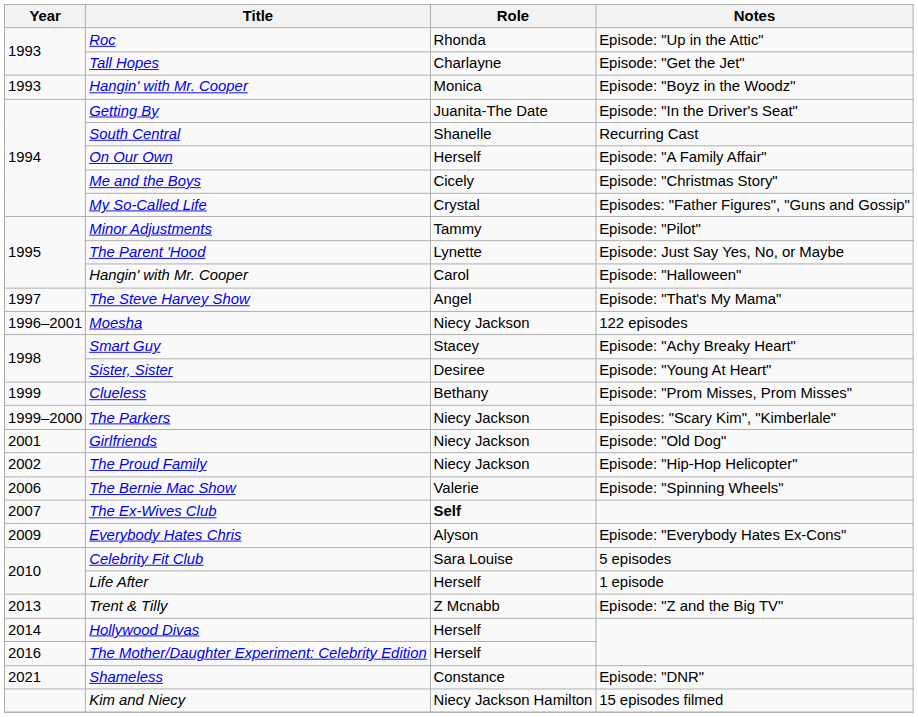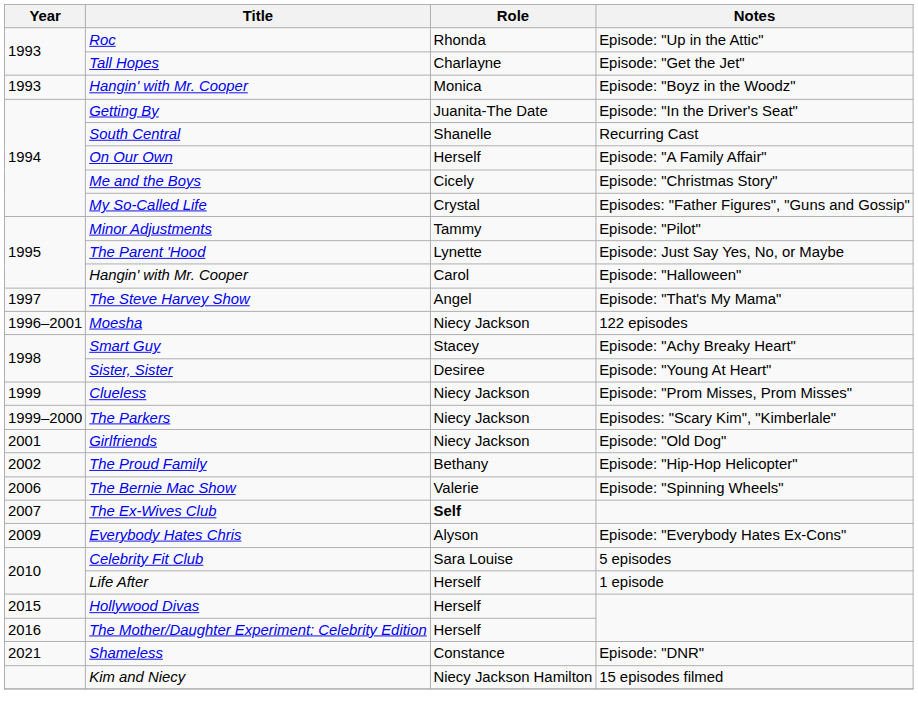 <table class="wikitable">
 <tr>
 <th>Year</th>
 <th>Title</th>
 <th>Role</th>
 <th>Notes</th>
 </tr>
 <tr>
 <td rowspan="2">1993</td>
 <td><em><a href='#'>Roc</a></em></td>
 <td>Rhonda</td>
 <td>Episode: "Up in the Attic"</td>
 </tr>
 <tr>
 <td><em><a href='#'>Tall Hopes</a></em></td>
 <td>Charlayne</td>
 <td>Episode: "Get the Jet"</td>
 </tr>
 <tr>
 <td>1993</td>
 <td><em><a href='#'>Hangin' with Mr. Cooper</a></em></td>
 <td>Monica</td>
 <td>Episode: "Boyz in the Woodz"</td>
 </tr>
 <tr>
 <td rowspan=5>1994</td>
 <td><em><a href='#'>Getting By</a></em></td>
 <td>Juanita-The Date</td>
 <td>Episode: "In the Driver's Seat"</td>
 </tr>
 <tr>
 <td><em><a href='#'>South Central</a></em></td>
 <td>Shanelle</td>
 <td>Recurring Cast</td>
 </tr>
 <tr>
 <td><em><a href='#'>On Our Own</a></em></td>
 <td>Herself</td>
 <td>Episode: "A Family Affair"</td>
 </tr>
 <tr>
 <td><em><a href='#'>Me and the Boys</a></em></td>
 <td>Cicely</td>
 <td>Episode: "Christmas Story"</td>
 </tr>
 <tr>
 <td><em><a href='#'>My So-Called Life</a></em></td>
 <td>Crystal</td>
 <td>Episodes: "Father Figures", "Guns and Gossip"</td>
 </tr>
 <tr>
 <td rowspan=3>1995</td>
 <td><em><a href='#'>Minor Adjustments</a></em></td>
 <td>Tammy</td>
 <td>Episode: "Pilot"</td>
 </tr>
 <tr>
 <td><em><a href='#'>The Parent 'Hood</a></em></td>
 <td>Lynette</td>
 <td>Episode: Just Say Yes, No, or Maybe</td>
 </tr>
 <tr>
 <td><em>Hangin' with Mr. Cooper</em></td>
 <td>Carol</td>
 <td>Episode: "Halloween"</td>
 </tr>
 <tr>
 <td>1997</td>
 <td><em><a href='#'>The Steve Harvey Show</a></em></td>
 <td>Angel</td>
 <td>Episode: "That's My Mama"</td>
 </tr>
 <tr>
 <td>1996–2001</td>
 <td><em><a href='#'>Moesha</a></em></td>
 <td>Niecy Jackson</td>
 <td>122 episodes</td>
 </tr>
 <tr>
 <td rowspan=2>1998</td>
 <td><em><a href='#'>Smart Guy</a></em></td>
 <td>Stacey</td>
 <td>Episode: "Achy Breaky Heart"</td>
 </tr>
 <tr>
 <td><em><a href='#'>Sister, Sister</a></em></td>
 <td>Desiree</td>
 <td>Episode: "Young At Heart"</td>
 </tr>
 <tr>
 <td>1999</td>
 <td><em><a href='#'>Clueless</a></em></td>
-<td>Bethany</td>
+<td>Niecy Jackson</td>
 <td>Episode: "Prom Misses, Prom Misses"</td>
 </tr>
 <tr>
 <td>1999–2000</td>
 <td><em><a href='#'>The Parkers</a></em></td>
 <td>Niecy Jackson</td>
 <td>Episodes: "Scary Kim", "Kimberlale"</td>
 </tr>
 <tr>
 <td>2001</td>
 <td><em><a href='#'>Girlfriends</a></em></td>
 <td>Niecy Jackson</td>
 <td>Episode: "Old Dog"</td>
 </tr>
 <tr>
 <td>2002</td>
 <td><em><a href='#'>The Proud Family</a></em></td>
-<td>Niecy Jackson</td>
+<td>Bethany</td>
 <td>Episode: "Hip-Hop Helicopter"</td>
 </tr>
 <tr>
 <td>2006</td>
 <td><em><a href='#'>The Bernie Mac Show</a></em></td>
 <td>Valerie</td>
 <td>Episode: "Spinning Wheels"</td>
 </tr>
 <tr>
 <td>2007</td>
 <td><em><a href='#'>The Ex-Wives Club</a></em></td>
 <td><strong>Self</strong></td>
 <td></td>
 </tr>
 <tr>
 <td>2009</td>
 <td><em><a href='#'>Everybody Hates Chris</a></em></td>
 <td>Alyson</td>
 <td>Episode: "Everybody Hates Ex-Cons"</td>
 </tr>
 <tr>
 <td rowspan=2>2010</td>
 <td><em><a href='#'>Celebrity Fit Club</a></em></td>
 <td>Sara Louise</td>
 <td>5 episodes</td>
 </tr>
 <tr>
 <td><em>Life After</em></td>
 <td>Herself</td>
 <td>1 episode</td>
 </tr>
 <tr>
-<td>2013</td>
-<td><em>Trent & Tilly</em></td>
-<td>Z Mcnabb</td>
-<td>Episode: "Z and the Big TV"</td>
-</tr>
-<tr>
-<td>2014</td>
+<td>2015</td>
 <td><em><a href='#'>Hollywood Divas</a></em></td>
 <td>Herself</td>
 </tr>
 <tr>
 <td>2016</td>
 <td><em><a href='#'>The Mother/Daughter Experiment: Celebrity Edition</a></em></td>
 <td>Herself</td>
 </tr>
 <tr>
 <td>2021</td>
 <td><em><a href='#'>Shameless</a></em></td>
 <td>Constance</td>
 <td>Episode: "DNR"</td>
 </tr>
 <tr>
 <td></td>
 <td><em>Kim and Niecy</em></td>
 <td>Niecy Jackson Hamilton</td>
 <td>15 episodes filmed</td>
 </tr>
 <tr>
 </tr>
 </table>
